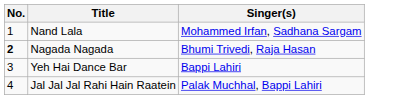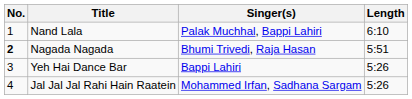 <table class="wikitable">
 <tr>
 <th>No.</th>
 <th>Title</th>
 <th>Singer(s)</th>
+<th>Length</th>
 </tr>
 <tr>
 <td>1</td>
 <td>Nand Lala</td>
-<td><a href='#'>Mohammed Irfan</a>, <a href='#'>Sadhana Sargam</a></td>
+<td><a href='#'>Palak Muchhal</a>, <a href='#'>Bappi Lahiri</a></td>
+<td>6:10</td>
 </tr>
 <tr>
 <td><strong>2</strong></td>
 <td>Nagada Nagada</td>
 <td><a href='#'>Bhumi Trivedi</a>, <a href='#'>Raja Hasan</a></td>
+<td>5:51</td>
 </tr>
 <tr>
 <td>3</td>
 <td>Yeh Hai Dance Bar</td>
 <td><a href='#'>Bappi Lahiri</a></td>
+<td>5:26</td>
 </tr>
 <tr>
 <td>4</td>
 <td>Jal Jal Jal Rahi Hain Raatein</td>
-<td><a href='#'>Palak Muchhal</a>, <a href='#'>Bappi Lahiri</a></td>
+<td><a href='#'>Mohammed Irfan</a>, <a href='#'>Sadhana Sargam</a></td>
+<td>5:26</td>
 </tr>
 </table>
